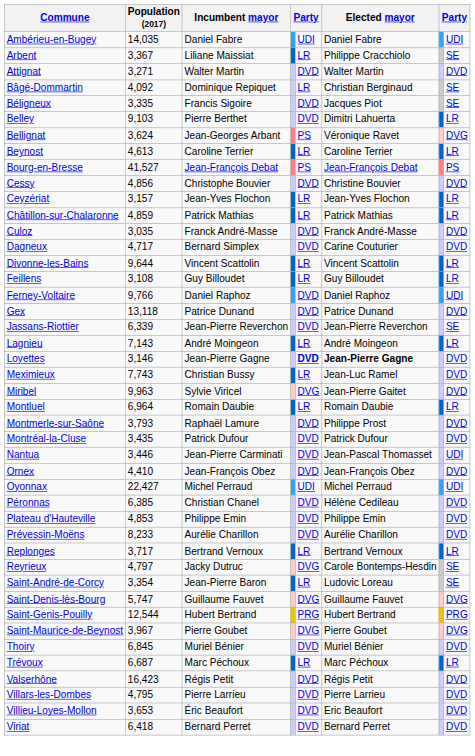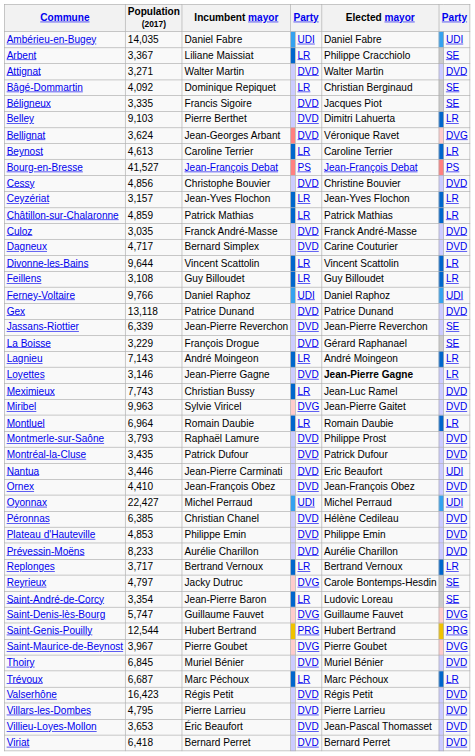 <table class="wikitable">
 <tr>
 <th><a href='#'>Commune</a></th>
 <th>Population<br><small>(2017)</small></th>
 <th>Incumbent <a href='#'>mayor</a></th>
 <th colspan="2"><a href='#'>Party</a></th>
 <th>Elected <a href='#'>mayor</a></th>
 <th colspan="2"><a href='#'>Party</a></th>
 </tr>
 <tr>
 <td><a href='#'>Ambérieu-en-Bugey</a></td>
 <td>14,035</td>
 <td>Daniel Fabre</td>
 <td bgcolor="#35A2EF"></td>
 <td><a href='#'>UDI</a></td>
 <td>Daniel Fabre</td>
 <td bgcolor="#35A2EF"></td>
 <td><a href='#'>UDI</a></td>
 </tr>
 <tr>
 <td><a href='#'>Arbent</a></td>
 <td>3,367</td>
 <td>Liliane Maissiat</td>
 <td bgcolor="#0066cc"></td>
 <td><a href='#'>LR</a></td>
 <td>Philippe Cracchiolo</td>
 <td bgcolor="#cccccc"></td>
 <td><a href='#'>SE</a></td>
 </tr>
 <tr>
 <td><a href='#'>Attignat</a></td>
 <td>3,271</td>
 <td>Walter Martin</td>
 <td bgcolor="#ccccff"></td>
 <td><a href='#'>DVD</a></td>
 <td>Walter Martin</td>
 <td bgcolor="#ccccff"></td>
 <td><a href='#'>DVD</a></td>
 </tr>
 <tr>
 <td><a href='#'>Bâgé-Dommartin</a></td>
 <td>4,092</td>
 <td>Dominique Repiquet</td>
 <td bgcolor="#ccccff"></td>
 <td><a href='#'>LR</a></td>
 <td>Christian Berginaud</td>
 <td bgcolor="#cccccc"></td>
 <td><a href='#'>SE</a></td>
 </tr>
 <tr>
 <td><a href='#'>Béligneux</a></td>
 <td>3,335</td>
 <td>Francis Sigoire</td>
 <td bgcolor="#ccccff"></td>
 <td><a href='#'>DVD</a></td>
 <td>Jacques Piot</td>
 <td bgcolor="#cccccc"></td>
 <td><a href='#'>SE</a></td>
 </tr>
 <tr>
 <td><a href='#'>Belley</a></td>
 <td>9,103</td>
 <td>Pierre Berthet</td>
 <td bgcolor="#ccccff"></td>
 <td><a href='#'>DVD</a></td>
 <td>Dimitri Lahuerta</td>
 <td bgcolor="#0066cc"></td>
 <td><a href='#'>LR</a></td>
 </tr>
 <tr>
 <td><a href='#'>Bellignat</a></td>
 <td>3,624</td>
 <td>Jean-Georges Arbant</td>
 <td bgcolor="#ff8080"></td>
-<td><a href='#'>PS</a></td>
+<td><a href='#'>DVD</a></td>
 <td>Véronique Ravet</td>
 <td bgcolor="#ffcccc"></td>
 <td><a href='#'>DVG</a></td>
 </tr>
 <tr>
 <td><a href='#'>Beynost</a></td>
 <td>4,613</td>
 <td>Caroline Terrier</td>
 <td bgcolor="#0066cc"></td>
 <td><a href='#'>LR</a></td>
 <td>Caroline Terrier</td>
 <td bgcolor="#0066cc"></td>
 <td><a href='#'>LR</a></td>
 </tr>
 <tr>
 <td><a href='#'>Bourg-en-Bresse</a></td>
 <td>41,527</td>
 <td><a href='#'>Jean-François Debat</a></td>
 <td bgcolor="#ff8080"></td>
 <td><a href='#'>PS</a></td>
 <td><a href='#'>Jean-François Debat</a></td>
 <td bgcolor="#ff8080"></td>
 <td><a href='#'>PS</a></td>
 </tr>
 <tr>
 <td><a href='#'>Cessy</a></td>
 <td>4,856</td>
 <td>Christophe Bouvier</td>
 <td bgcolor="#ccccff"></td>
 <td><a href='#'>DVD</a></td>
 <td>Christine Bouvier</td>
 <td bgcolor="#ccccff"></td>
 <td><a href='#'>DVD</a></td>
 </tr>
 <tr>
 <td><a href='#'>Ceyzériat</a></td>
 <td>3,157</td>
 <td>Jean-Yves Flochon</td>
 <td bgcolor="#0066cc"></td>
 <td><a href='#'>LR</a></td>
 <td>Jean-Yves Flochon</td>
 <td bgcolor="#0066cc"></td>
 <td><a href='#'>LR</a></td>
 </tr>
 <tr>
 <td><a href='#'>Châtillon-sur-Chalaronne</a></td>
 <td>4,859</td>
 <td>Patrick Mathias</td>
 <td bgcolor="#0066cc"></td>
 <td><a href='#'>LR</a></td>
 <td>Patrick Mathias</td>
 <td bgcolor="#0066cc"></td>
 <td><a href='#'>LR</a></td>
 </tr>
 <tr>
 <td><a href='#'>Culoz</a></td>
 <td>3,035</td>
 <td>Franck André-Masse</td>
 <td bgcolor="#ccccff"></td>
 <td><a href='#'>DVD</a></td>
 <td>Franck André-Masse</td>
 <td bgcolor="#ccccff"></td>
 <td><a href='#'>DVD</a></td>
 </tr>
 <tr>
 <td><a href='#'>Dagneux</a></td>
 <td>4,717</td>
 <td>Bernard Simplex</td>
 <td bgcolor="#ccccff"></td>
 <td><a href='#'>DVD</a></td>
 <td>Carine Couturier</td>
 <td bgcolor="#ccccff"></td>
 <td><a href='#'>DVD</a></td>
 </tr>
 <tr>
 <td><a href='#'>Divonne-les-Bains</a></td>
 <td>9,644</td>
 <td>Vincent Scattolin</td>
 <td bgcolor="#0066cc"></td>
 <td><a href='#'>LR</a></td>
 <td>Vincent Scattolin</td>
 <td bgcolor="#0066cc"></td>
 <td><a href='#'>LR</a></td>
 </tr>
 <tr>
 <td><a href='#'>Feillens</a></td>
 <td>3,108</td>
 <td>Guy Billoudet</td>
 <td bgcolor="#0066cc"></td>
 <td><a href='#'>LR</a></td>
 <td>Guy Billoudet</td>
 <td bgcolor="#0066cc"></td>
 <td><a href='#'>LR</a></td>
 </tr>
 <tr>
 <td><a href='#'>Ferney-Voltaire</a></td>
 <td>9,766</td>
 <td>Daniel Raphoz</td>
 <td bgcolor="#35A2EF"></td>
-<td><a href='#'>DVD</a></td>
+<td><a href='#'>UDI</a></td>
 <td>Daniel Raphoz</td>
 <td bgcolor="#35A2EF"></td>
 <td><a href='#'>UDI</a></td>
 </tr>
 <tr>
 <td><a href='#'>Gex</a></td>
 <td>13,118</td>
 <td>Patrice Dunand</td>
 <td bgcolor="#ccccff"></td>
 <td><a href='#'>DVD</a></td>
 <td>Patrice Dunand</td>
 <td bgcolor="#ccccff"></td>
 <td><a href='#'>DVD</a></td>
 </tr>
 <tr>
 <td><a href='#'>Jassans-Riottier</a></td>
 <td>6,339</td>
 <td>Jean-Pierre Reverchon</td>
 <td bgcolor="#ccccff"></td>
 <td><a href='#'>DVD</a></td>
 <td>Jean-Pierre Reverchon</td>
 <td bgcolor="#ccccff"></td>
 <td><a href='#'>SE</a></td>
 </tr>
 <tr>
+<td><a href='#'>La Boisse</a></td>
+<td>3,229</td>
+<td>François Drogue</td>
+<td bgcolor="#ccccff"></td>
+<td><a href='#'>DVD</a></td>
+<td>Gérard Raphanael</td>
+<td bgcolor="#cccccc"></td>
+<td><a href='#'>SE</a></td>
+</tr>
+<tr>
 <td><a href='#'>Lagnieu</a></td>
 <td>7,143</td>
 <td>André Moingeon</td>
 <td bgcolor="#0066cc"></td>
 <td><a href='#'>LR</a></td>
 <td>André Moingeon</td>
 <td bgcolor="#0066cc"></td>
 <td><a href='#'>LR</a></td>
 </tr>
 <tr>
 <td><a href='#'>Loyettes</a></td>
 <td>3,146</td>
 <td>Jean-Pierre Gagne</td>
 <td bgcolor="#ccccff"></td>
-<td><strong><a href='#'>DVD</a></strong></td>
+<td><a href='#'>DVD</a></td>
 <td><strong>Jean-Pierre Gagne</strong></td>
 <td bgcolor="#ccccff"></td>
-<td><a href='#'>DVD</a></td>
+<td><a href='#'>LR</a></td>
 </tr>
 <tr>
 <td><a href='#'>Meximieux</a></td>
 <td>7,743</td>
 <td>Christian Bussy</td>
 <td bgcolor="#0066cc"></td>
 <td><a href='#'>LR</a></td>
 <td>Jean-Luc Ramel</td>
 <td bgcolor="#ccccff"></td>
 <td><a href='#'>DVD</a></td>
 </tr>
 <tr>
 <td><a href='#'>Miribel</a></td>
 <td>9,963</td>
 <td>Sylvie Viricel</td>
 <td bgcolor="#ffcccc"></td>
 <td><a href='#'>DVG</a></td>
 <td>Jean-Pierre Gaitet</td>
 <td bgcolor="#ccccff"></td>
 <td><a href='#'>DVD</a></td>
 </tr>
 <tr>
 <td><a href='#'>Montluel</a></td>
 <td>6,964</td>
 <td>Romain Daubie</td>
 <td bgcolor="#0066cc"></td>
 <td><a href='#'>LR</a></td>
 <td>Romain Daubie</td>
 <td bgcolor="#0066cc"></td>
 <td><a href='#'>LR</a></td>
 </tr>
 <tr>
 <td><a href='#'>Montmerle-sur-Saône</a></td>
 <td>3,793</td>
 <td>Raphaël Lamure</td>
 <td bgcolor="#ccccff"></td>
 <td><a href='#'>DVD</a></td>
 <td>Philippe Prost</td>
 <td bgcolor="#ccccff"></td>
 <td><a href='#'>DVD</a></td>
 </tr>
 <tr>
 <td><a href='#'>Montréal-la-Cluse</a></td>
 <td>3,435</td>
 <td>Patrick Dufour</td>
 <td bgcolor="#ccccff"></td>
 <td><a href='#'>DVD</a></td>
 <td>Patrick Dufour</td>
 <td bgcolor="#ccccff"></td>
 <td><a href='#'>DVD</a></td>
 </tr>
 <tr>
 <td><a href='#'>Nantua</a></td>
 <td>3,446</td>
 <td>Jean-Pierre Carminati</td>
 <td bgcolor="#ccccff"></td>
 <td><a href='#'>DVD</a></td>
-<td>Jean-Pascal Thomasset</td>
+<td>Eric Beaufort</td>
 <td bgcolor="#ccccff"></td>
 <td><a href='#'>UDI</a></td>
 </tr>
 <tr>
 <td><a href='#'>Ornex</a></td>
 <td>4,410</td>
 <td>Jean-François Obez</td>
 <td bgcolor="#ccccff"></td>
 <td><a href='#'>DVD</a></td>
 <td>Jean-François Obez</td>
 <td bgcolor="#ccccff"></td>
 <td><a href='#'>DVD</a></td>
 </tr>
 <tr>
 <td><a href='#'>Oyonnax</a></td>
 <td>22,427</td>
 <td>Michel Perraud</td>
 <td bgcolor="#35A2EF"></td>
 <td><a href='#'>UDI</a></td>
 <td>Michel Perraud</td>
 <td bgcolor="#35A2EF"></td>
 <td><a href='#'>UDI</a></td>
 </tr>
 <tr>
 <td><a href='#'>Péronnas</a></td>
 <td>6,385</td>
 <td>Christian Chanel</td>
 <td bgcolor="#ccccff"></td>
 <td><a href='#'>DVD</a></td>
 <td>Hélène Cedileau</td>
 <td bgcolor="#ccccff"></td>
 <td><a href='#'>DVD</a></td>
 </tr>
 <tr>
 <td><a href='#'>Plateau d'Hauteville</a></td>
 <td>4,853</td>
 <td>Philippe Emin</td>
 <td bgcolor="#ccccff"></td>
 <td><a href='#'>DVD</a></td>
 <td>Philippe Emin</td>
 <td bgcolor="#ccccff"></td>
 <td><a href='#'>DVD</a></td>
 </tr>
 <tr>
 <td><a href='#'>Prévessin-Moëns</a></td>
 <td>8,233</td>
 <td>Aurélie Charillon</td>
 <td bgcolor="#ccccff"></td>
 <td><a href='#'>DVD</a></td>
 <td>Aurélie Charillon</td>
 <td bgcolor="#ccccff"></td>
 <td><a href='#'>DVD</a></td>
 </tr>
 <tr>
 <td><a href='#'>Replonges</a></td>
 <td>3,717</td>
 <td>Bertrand Vernoux</td>
 <td bgcolor="#0066cc"></td>
 <td><a href='#'>LR</a></td>
 <td>Bertrand Vernoux</td>
 <td bgcolor="#0066cc"></td>
 <td><a href='#'>LR</a></td>
 </tr>
 <tr>
 <td><a href='#'>Reyrieux</a></td>
 <td>4,797</td>
 <td>Jacky Dutruc</td>
 <td bgcolor="#ffcccc"></td>
 <td><a href='#'>DVG</a></td>
 <td>Carole Bontemps-Hesdin</td>
 <td bgcolor="#cccccc"></td>
 <td><a href='#'>SE</a></td>
 </tr>
 <tr>
 <td><a href='#'>Saint-André-de-Corcy</a></td>
 <td>3,354</td>
 <td>Jean-Pierre Baron</td>
 <td bgcolor="#0066cc"></td>
 <td><a href='#'>LR</a></td>
 <td>Ludovic Loreau</td>
 <td bgcolor="#cccccc"></td>
 <td><a href='#'>SE</a></td>
 </tr>
 <tr>
 <td><a href='#'>Saint-Denis-lès-Bourg</a></td>
 <td>5,747</td>
 <td>Guillaume Fauvet</td>
 <td bgcolor="#ffcccc"></td>
 <td><a href='#'>DVG</a></td>
 <td>Guillaume Fauvet</td>
 <td bgcolor="#ffcccc"></td>
 <td><a href='#'>DVG</a></td>
 </tr>
 <tr>
 <td><a href='#'>Saint-Genis-Pouilly</a></td>
 <td>12,544</td>
 <td>Hubert Bertrand</td>
 <td bgcolor="#F0C200"></td>
 <td><a href='#'>PRG</a></td>
 <td>Hubert Bertrand</td>
 <td bgcolor="#F0C200"></td>
 <td><a href='#'>PRG</a></td>
 </tr>
 <tr>
 <td><a href='#'>Saint-Maurice-de-Beynost</a></td>
 <td>3,967</td>
 <td>Pierre Goubet</td>
 <td bgcolor="#ffcccc"></td>
 <td><a href='#'>DVG</a></td>
 <td>Pierre Goubet</td>
 <td bgcolor="#ffcccc"></td>
 <td><a href='#'>DVG</a></td>
 </tr>
 <tr>
 <td><a href='#'>Thoiry</a></td>
 <td>6,845</td>
 <td>Muriel Bénier</td>
 <td bgcolor="#ccccff"></td>
 <td><a href='#'>DVD</a></td>
 <td>Muriel Bénier</td>
 <td bgcolor="#ccccff"></td>
 <td><a href='#'>DVD</a></td>
 </tr>
 <tr>
 <td><a href='#'>Trévoux</a></td>
 <td>6,687</td>
 <td>Marc Péchoux</td>
 <td bgcolor="#0066cc"></td>
 <td><a href='#'>LR</a></td>
 <td>Marc Péchoux</td>
 <td bgcolor="#0066cc"></td>
 <td><a href='#'>LR</a></td>
 </tr>
 <tr>
 <td><a href='#'>Valserhône</a></td>
 <td>16,423</td>
 <td>Régis Petit</td>
 <td bgcolor="#ccccff"></td>
 <td><a href='#'>DVD</a></td>
 <td>Régis Petit</td>
 <td bgcolor="#ccccff"></td>
 <td><a href='#'>DVD</a></td>
 </tr>
 <tr>
 <td><a href='#'>Villars-les-Dombes</a></td>
 <td>4,795</td>
 <td>Pierre Larrieu</td>
 <td bgcolor="#ccccff"></td>
 <td><a href='#'>DVD</a></td>
 <td>Pierre Larrieu</td>
 <td bgcolor="#ccccff"></td>
 <td><a href='#'>DVD</a></td>
 </tr>
 <tr>
 <td><a href='#'>Villieu-Loyes-Mollon</a></td>
 <td>3,653</td>
 <td>Éric Beaufort</td>
 <td bgcolor="#ccccff"></td>
 <td><a href='#'>DVD</a></td>
-<td>Eric Beaufort</td>
+<td>Jean-Pascal Thomasset</td>
 <td bgcolor="#ccccff"></td>
 <td><a href='#'>DVD</a></td>
 </tr>
 <tr>
 <td><a href='#'>Viriat</a></td>
 <td>6,418</td>
 <td>Bernard Perret</td>
 <td bgcolor="#ccccff"></td>
 <td><a href='#'>DVD</a></td>
 <td>Bernard Perret</td>
 <td bgcolor="#ccccff"></td>
 <td><a href='#'>DVD</a></td>
 </tr>
 </table>
